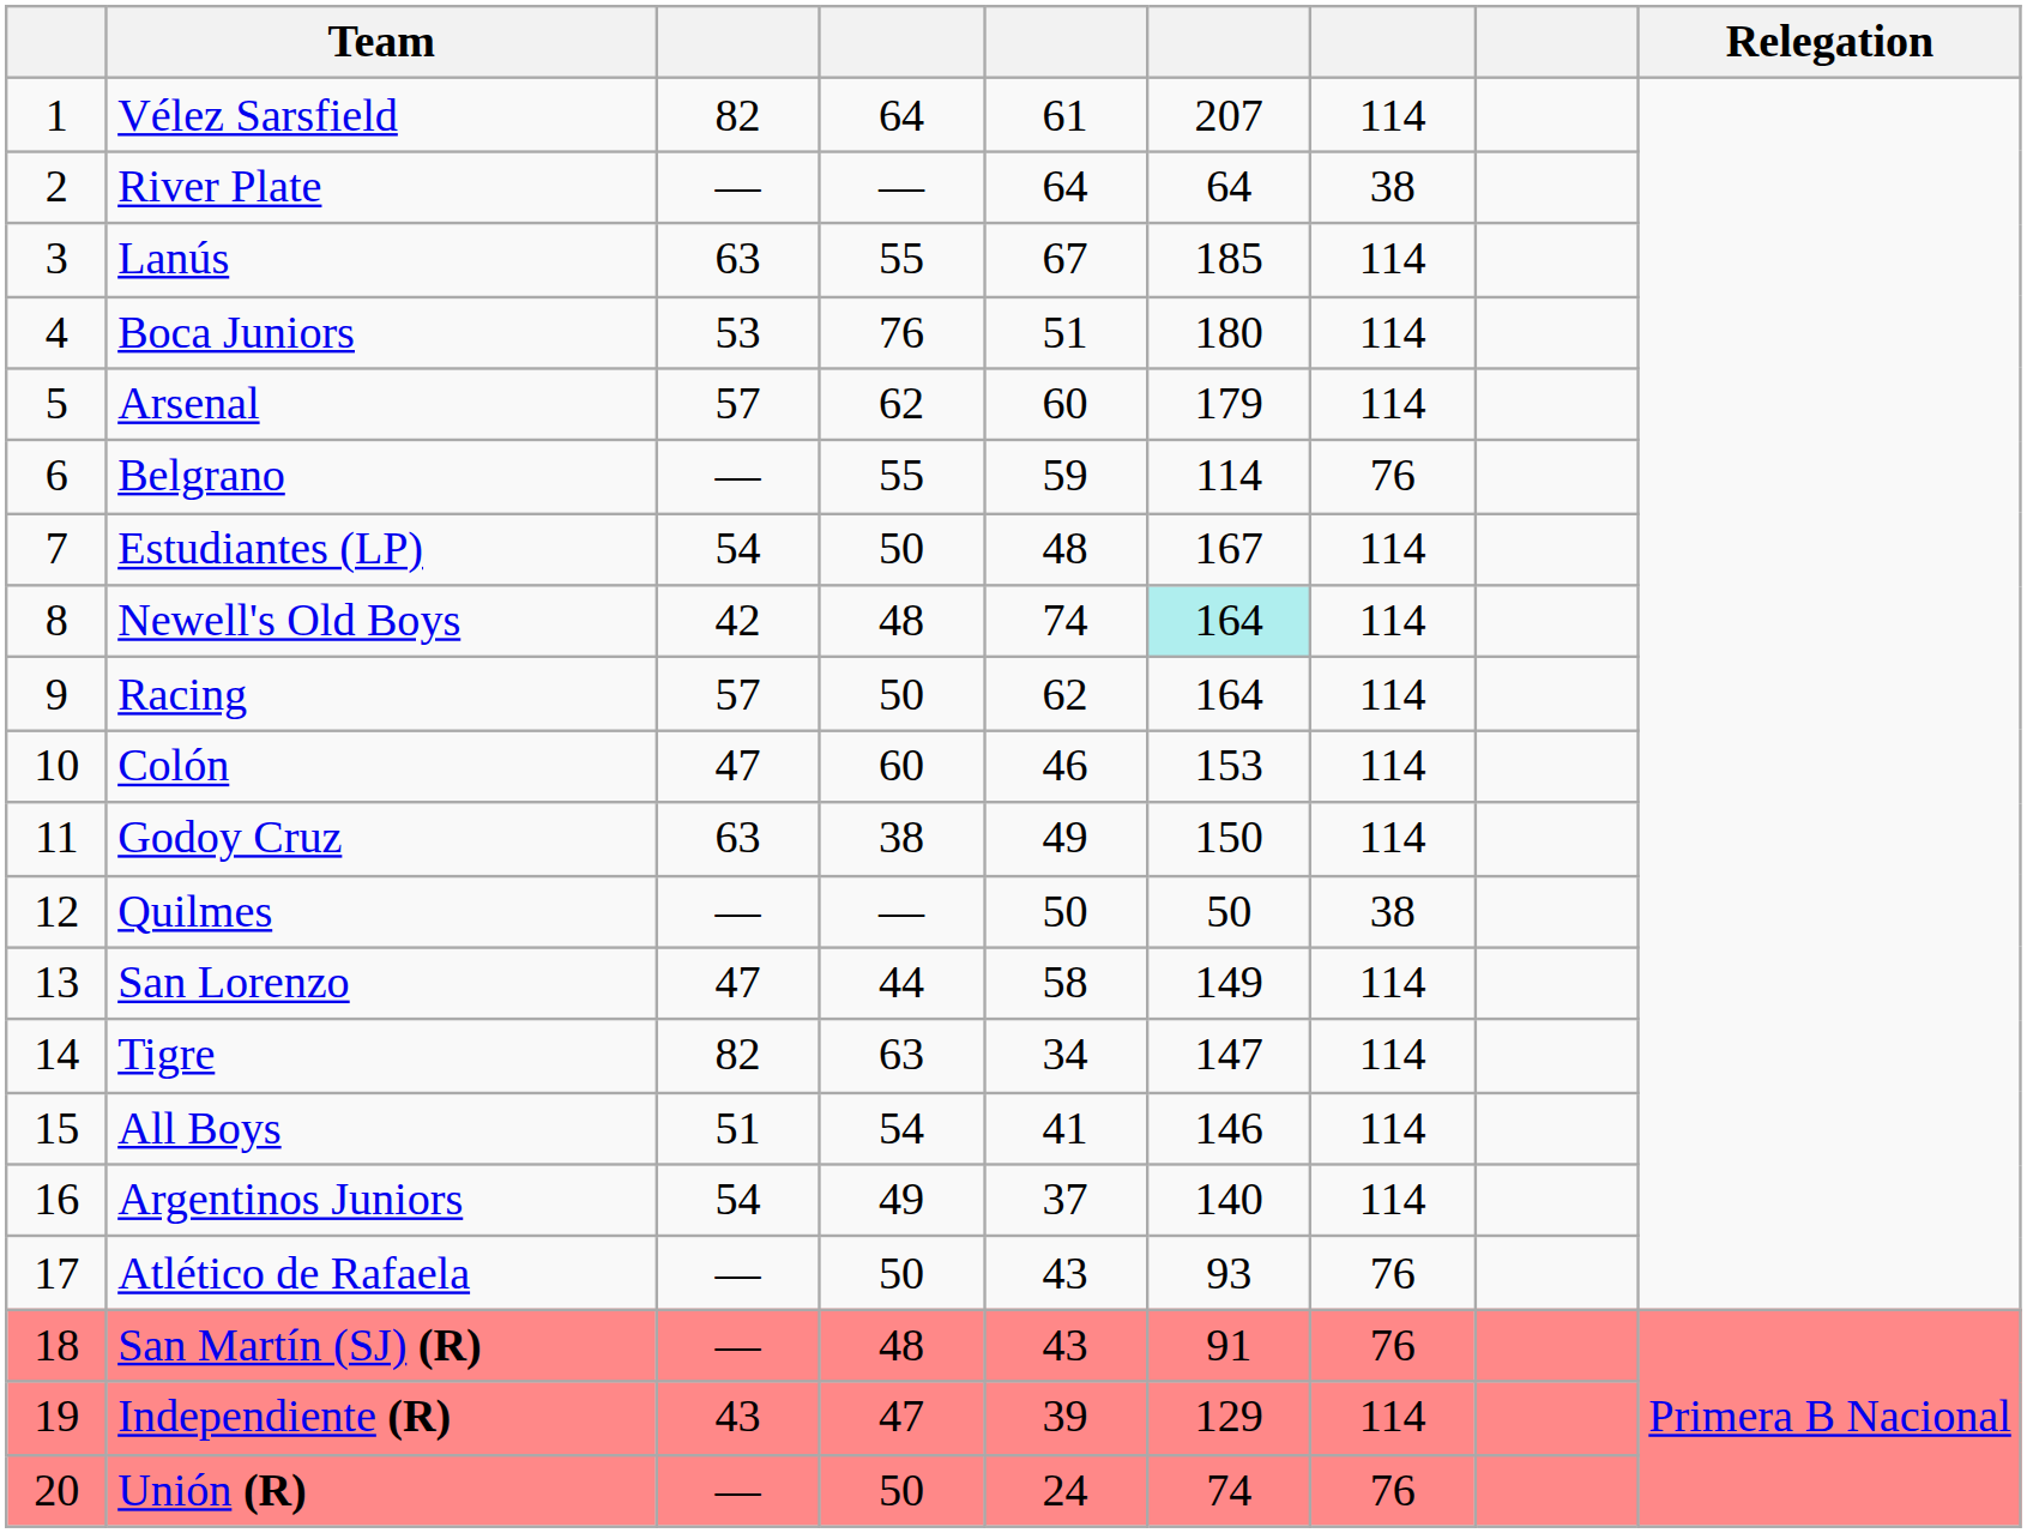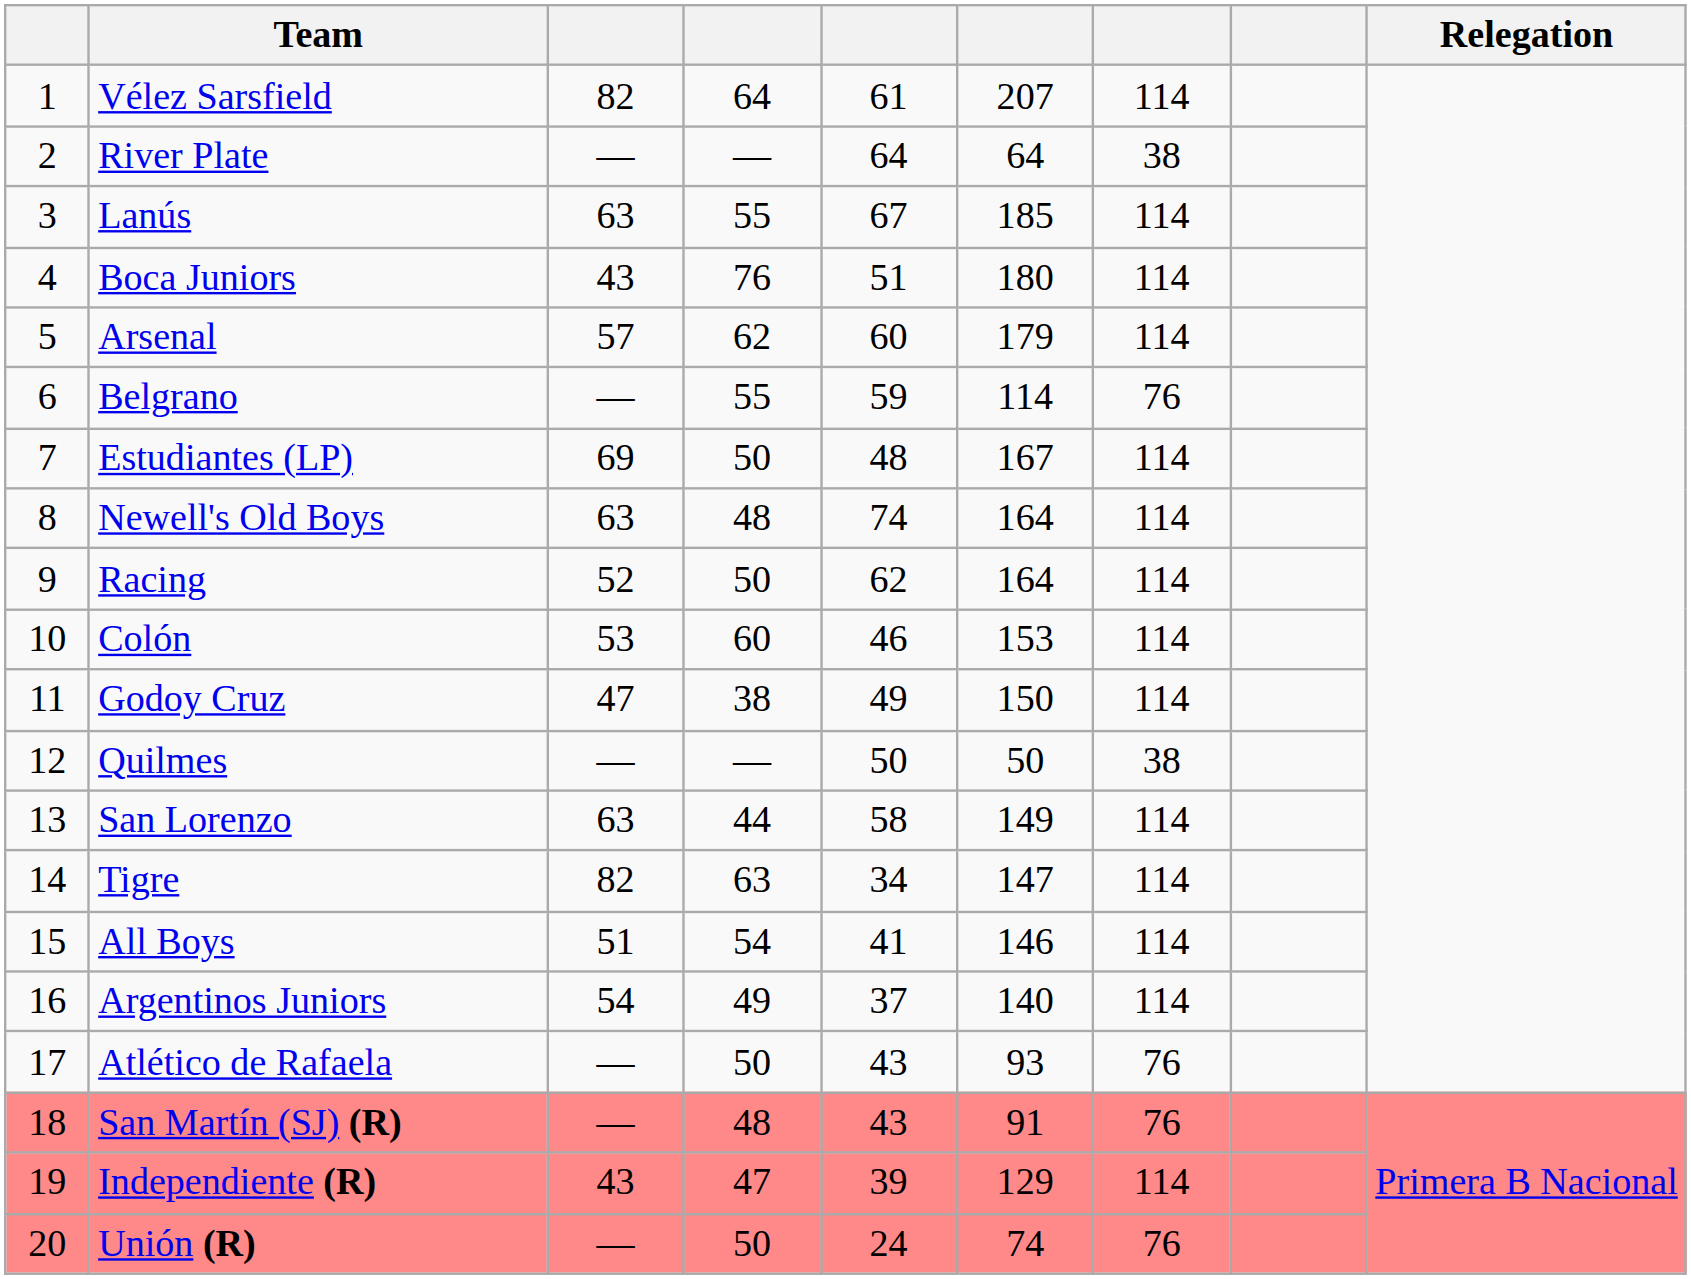 <table class="wikitable" style="text-align: center;">
 <tr>
 <th width=28><br></th>
 <th width=185>Team</th>
 <th width=50></th>
 <th width=50></th>
 <th width=50></th>
 <th width=50></th>
 <th width=50></th>
 <th width=50><br></th>
 <th>Relegation</th>
 </tr>
 <tr>
 <td>1</td>
 <td align="left"><a href='#'>Vélez Sarsfield</a></td>
 <td>82</td>
 <td>64</td>
 <td>61</td>
 <td>207</td>
 <td>114</td>
 <td><strong></strong></td>
 </tr>
 <tr>
 <td>2</td>
 <td align="left"><a href='#'>River Plate</a></td>
 <td>—</td>
 <td>—</td>
 <td>64</td>
 <td>64</td>
 <td>38</td>
 <td><strong></strong></td>
 </tr>
 <tr>
 <td>3</td>
 <td align="left"><a href='#'>Lanús</a></td>
 <td>63</td>
 <td>55</td>
 <td>67</td>
 <td>185</td>
 <td>114</td>
 <td><strong></strong></td>
 </tr>
 <tr>
 <td>4</td>
 <td align="left"><a href='#'>Boca Juniors</a></td>
-<td>53</td>
+<td>43</td>
 <td>76</td>
 <td>51</td>
 <td>180</td>
 <td>114</td>
 <td><strong></strong></td>
 </tr>
 <tr>
 <td>5</td>
 <td align="left"><a href='#'>Arsenal</a></td>
 <td>57</td>
 <td>62</td>
 <td>60</td>
 <td>179</td>
 <td>114</td>
 <td><strong></strong></td>
 </tr>
 <tr>
 <td>6</td>
 <td align="left"><a href='#'>Belgrano</a></td>
 <td>—</td>
 <td>55</td>
 <td>59</td>
 <td>114</td>
 <td>76</td>
 <td><strong></strong></td>
 </tr>
 <tr>
 <td>7</td>
 <td align="left"><a href='#'>Estudiantes (LP)</a></td>
-<td>54</td>
+<td>69</td>
 <td>50</td>
 <td>48</td>
 <td>167</td>
 <td>114</td>
 <td><strong></strong></td>
 </tr>
 <tr>
 <td>8</td>
 <td align="left"><a href='#'>Newell's Old Boys</a></td>
-<td>42</td>
+<td>63</td>
 <td>48</td>
 <td>74</td>
-<td style="background: paleturquoise;">164</td>
+<td>164</td>
 <td>114</td>
 <td><strong></strong></td>
 </tr>
 <tr>
 <td>9</td>
 <td align="left"><a href='#'>Racing</a></td>
-<td>57</td>
+<td>52</td>
 <td>50</td>
 <td>62</td>
 <td>164</td>
 <td>114</td>
 <td><strong></strong></td>
 </tr>
 <tr>
 <td>10</td>
 <td align="left"><a href='#'>Colón</a></td>
-<td>47</td>
+<td>53</td>
 <td>60</td>
 <td>46</td>
 <td>153</td>
 <td>114</td>
 <td><strong></strong></td>
 </tr>
 <tr>
 <td>11</td>
 <td align="left"><a href='#'>Godoy Cruz</a></td>
-<td>63</td>
+<td>47</td>
 <td>38</td>
 <td>49</td>
 <td>150</td>
 <td>114</td>
 <td><strong></strong></td>
 </tr>
 <tr>
 <td>12</td>
 <td align="left"><a href='#'>Quilmes</a></td>
 <td>—</td>
 <td>—</td>
 <td>50</td>
 <td>50</td>
 <td>38</td>
 <td><strong></strong></td>
 </tr>
 <tr>
 <td>13</td>
 <td align="left"><a href='#'>San Lorenzo</a></td>
-<td>47</td>
+<td>63</td>
 <td>44</td>
 <td>58</td>
 <td>149</td>
 <td>114</td>
 <td><strong></strong></td>
 </tr>
 <tr>
 <td>14</td>
 <td align="left"><a href='#'>Tigre</a></td>
 <td>82</td>
 <td>63</td>
 <td>34</td>
 <td>147</td>
 <td>114</td>
 <td><strong></strong></td>
 </tr>
 <tr>
 <td>15</td>
 <td align="left"><a href='#'>All Boys</a></td>
 <td>51</td>
 <td>54</td>
 <td>41</td>
 <td>146</td>
 <td>114</td>
 <td><strong></strong></td>
 </tr>
 <tr>
 <td>16</td>
 <td align="left"><a href='#'>Argentinos Juniors</a></td>
 <td>54</td>
 <td>49</td>
 <td>37</td>
 <td>140</td>
 <td>114</td>
 <td><strong></strong></td>
 </tr>
 <tr>
 <td>17</td>
 <td align="left"><a href='#'>Atlético de Rafaela</a></td>
 <td>—</td>
 <td>50</td>
 <td>43</td>
 <td>93</td>
 <td>76</td>
 <td><strong></strong></td>
 </tr>
 <tr bgcolor=#FF8888>
 <td>18</td>
 <td align="left"><a href='#'>San Martín (SJ)</a> <strong>(R)</strong></td>
 <td>—</td>
 <td>48</td>
 <td>43</td>
 <td>91</td>
 <td>76</td>
 <td><strong></strong></td>
 <td rowspan=3><a href='#'>Primera B Nacional</a></td>
 </tr>
 <tr bgcolor=#FF8888>
 <td>19</td>
 <td align="left"><a href='#'>Independiente</a> <strong>(R)</strong></td>
 <td>43</td>
 <td>47</td>
 <td>39</td>
 <td>129</td>
 <td>114</td>
 <td><strong></strong></td>
 </tr>
 <tr bgcolor=#FF8888>
 <td>20</td>
 <td align="left"><a href='#'>Unión</a> <strong>(R)</strong></td>
 <td>—</td>
 <td>50</td>
 <td>24</td>
 <td>74</td>
 <td>76</td>
 <td><strong></strong></td>
 </tr>
 </table>
